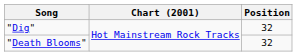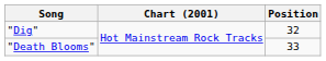 <table class="wikitable">
 <tr>
 <th>Song</th>
 <th>Chart (2001)</th>
 <th>Position</th>
 </tr>
 <tr>
 <td>"<a href='#'>Dig</a>"</td>
 <td rowspan="2"><a href='#'>Hot Mainstream Rock Tracks</a></td>
 <td style="text-align:center;">32</td>
 </tr>
 <tr>
 <td>"<a href='#'>Death Blooms</a>"</td>
-<td style="text-align:center;">32</td>
+<td style="text-align:center;">33</td>
 </tr>
 </table>
